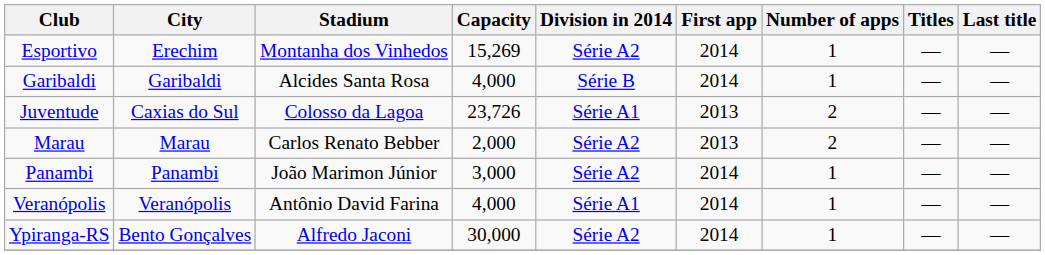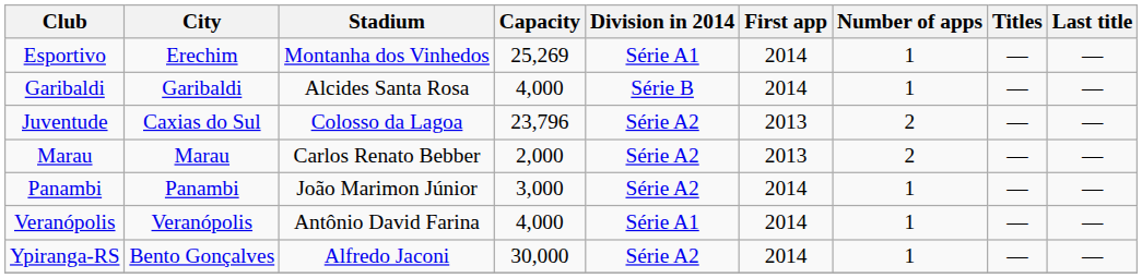 <table class="wikitable sortable" style="text-align:center">
 <tr>
 <th>Club</th>
 <th>City</th>
 <th>Stadium</th>
 <th>Capacity</th>
 <th>Division in 2014</th>
 <th>First app</th>
 <th>Number of apps</th>
 <th>Titles</th>
 <th>Last title</th>
 </tr>
 <tr>
 <td><a href='#'>Esportivo</a></td>
 <td><a href='#'>Erechim</a></td>
 <td><a href='#'>Montanha dos Vinhedos</a></td>
-<td>15,269</td>
-<td><a href='#'>Série A2</a></td>
+<td>25,269</td>
+<td><a href='#'>Série A1</a></td>
 <td>2014</td>
 <td>1</td>
 <td>—</td>
 <td>—</td>
 </tr>
 <tr>
 <td><a href='#'>Garibaldi</a></td>
 <td><a href='#'>Garibaldi</a></td>
 <td>Alcides Santa Rosa</td>
 <td>4,000</td>
 <td><a href='#'>Série B</a></td>
 <td>2014</td>
 <td>1</td>
 <td>—</td>
 <td>—</td>
 </tr>
 <tr>
 <td><a href='#'>Juventude</a></td>
 <td><a href='#'>Caxias do Sul</a></td>
 <td><a href='#'>Colosso da Lagoa</a></td>
-<td>23,726</td>
-<td><a href='#'>Série A1</a></td>
+<td>23,796</td>
+<td><a href='#'>Série A2</a></td>
 <td>2013</td>
 <td>2</td>
 <td>—</td>
 <td>—</td>
 </tr>
 <tr>
 <td><a href='#'>Marau</a></td>
 <td><a href='#'>Marau</a></td>
 <td>Carlos Renato Bebber</td>
 <td>2,000</td>
 <td><a href='#'>Série A2</a></td>
 <td>2013</td>
 <td>2</td>
 <td>—</td>
 <td>—</td>
 </tr>
 <tr>
 <td><a href='#'>Panambi</a></td>
 <td><a href='#'>Panambi</a></td>
 <td>João Marimon Júnior</td>
 <td>3,000</td>
 <td><a href='#'>Série A2</a></td>
 <td>2014</td>
 <td>1</td>
 <td>—</td>
 <td>—</td>
 </tr>
 <tr>
 <td><a href='#'>Veranópolis</a></td>
 <td><a href='#'>Veranópolis</a></td>
 <td>Antônio David Farina</td>
 <td>4,000</td>
 <td><a href='#'>Série A1</a></td>
 <td>2014</td>
 <td>1</td>
 <td>—</td>
 <td>—</td>
 </tr>
 <tr>
 <td><a href='#'>Ypiranga-RS</a></td>
 <td><a href='#'>Bento Gonçalves</a></td>
 <td><a href='#'>Alfredo Jaconi</a></td>
 <td>30,000</td>
 <td><a href='#'>Série A2</a></td>
 <td>2014</td>
 <td>1</td>
 <td>—</td>
 <td>—</td>
 </tr>
 <tr>
 </tr>
 </table>
